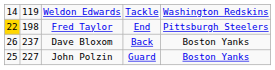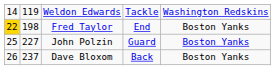 <table class="wikitable" style="text-align:center">
 <tr>
 <td>14</td>
 <td>119</td>
 <td><a href='#'>Weldon Edwards</a></td>
 <td><a href='#'>Tackle</a></td>
 <td><a href='#'>Washington Redskins</a></td>
 </tr>
 <tr>
 <td style="background: gold;">22</td>
 <td>198</td>
 <td><a href='#'>Fred Taylor</a></td>
 <td><a href='#'>End</a></td>
-<td><a href='#'>Pittsburgh Steelers</a></td>
-</tr>
-<tr>
-<td>26</td>
-<td>237</td>
-<td>Dave Bloxom</td>
-<td><a href='#'>Back</a></td>
 <td>Boston Yanks</td>
 </tr>
 <tr>
 <td>25</td>
 <td>227</td>
 <td>John Polzin</td>
 <td><a href='#'>Guard</a></td>
 <td><a href='#'>Boston Yanks</a></td>
 </tr>
+<tr>
+<td>26</td>
+<td>237</td>
+<td>Dave Bloxom</td>
+<td><a href='#'>Back</a></td>
+<td>Boston Yanks</td>
+</tr>
 </table>
